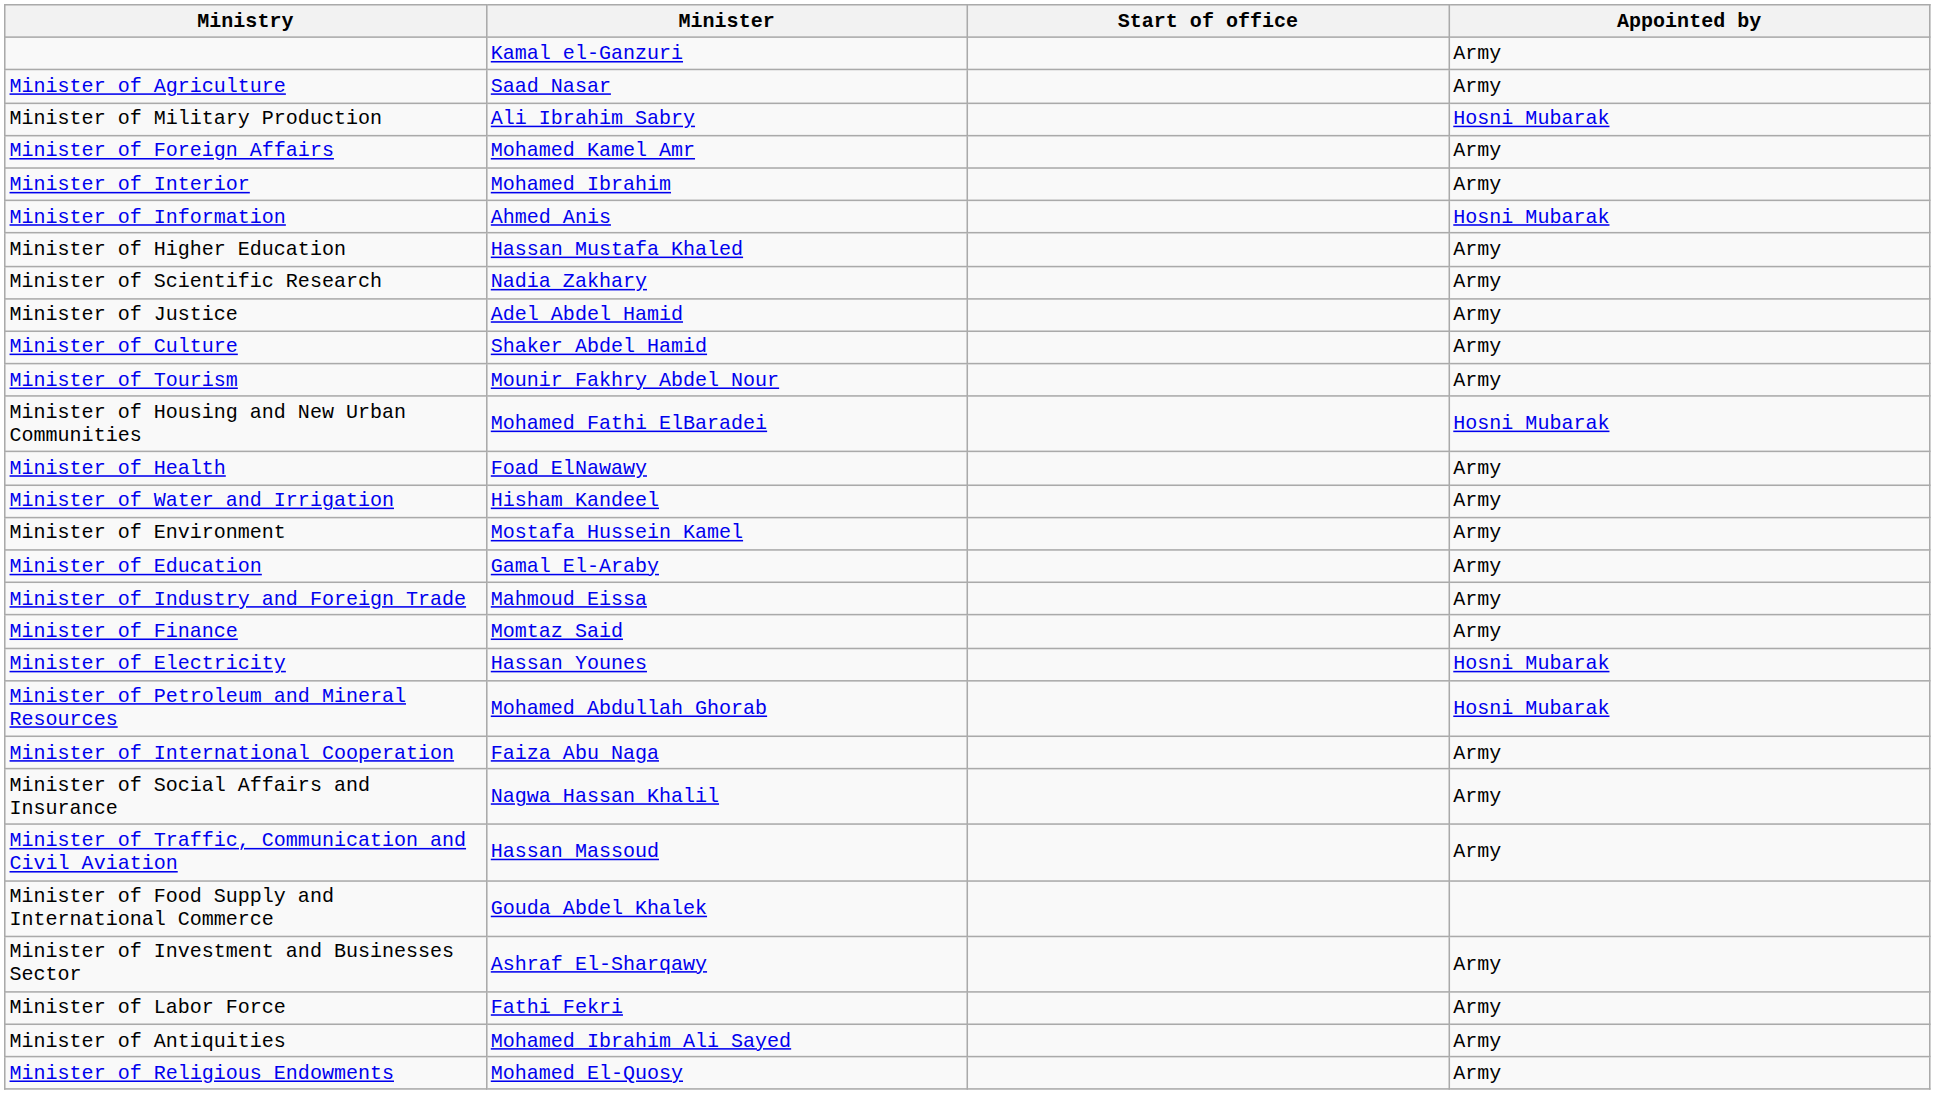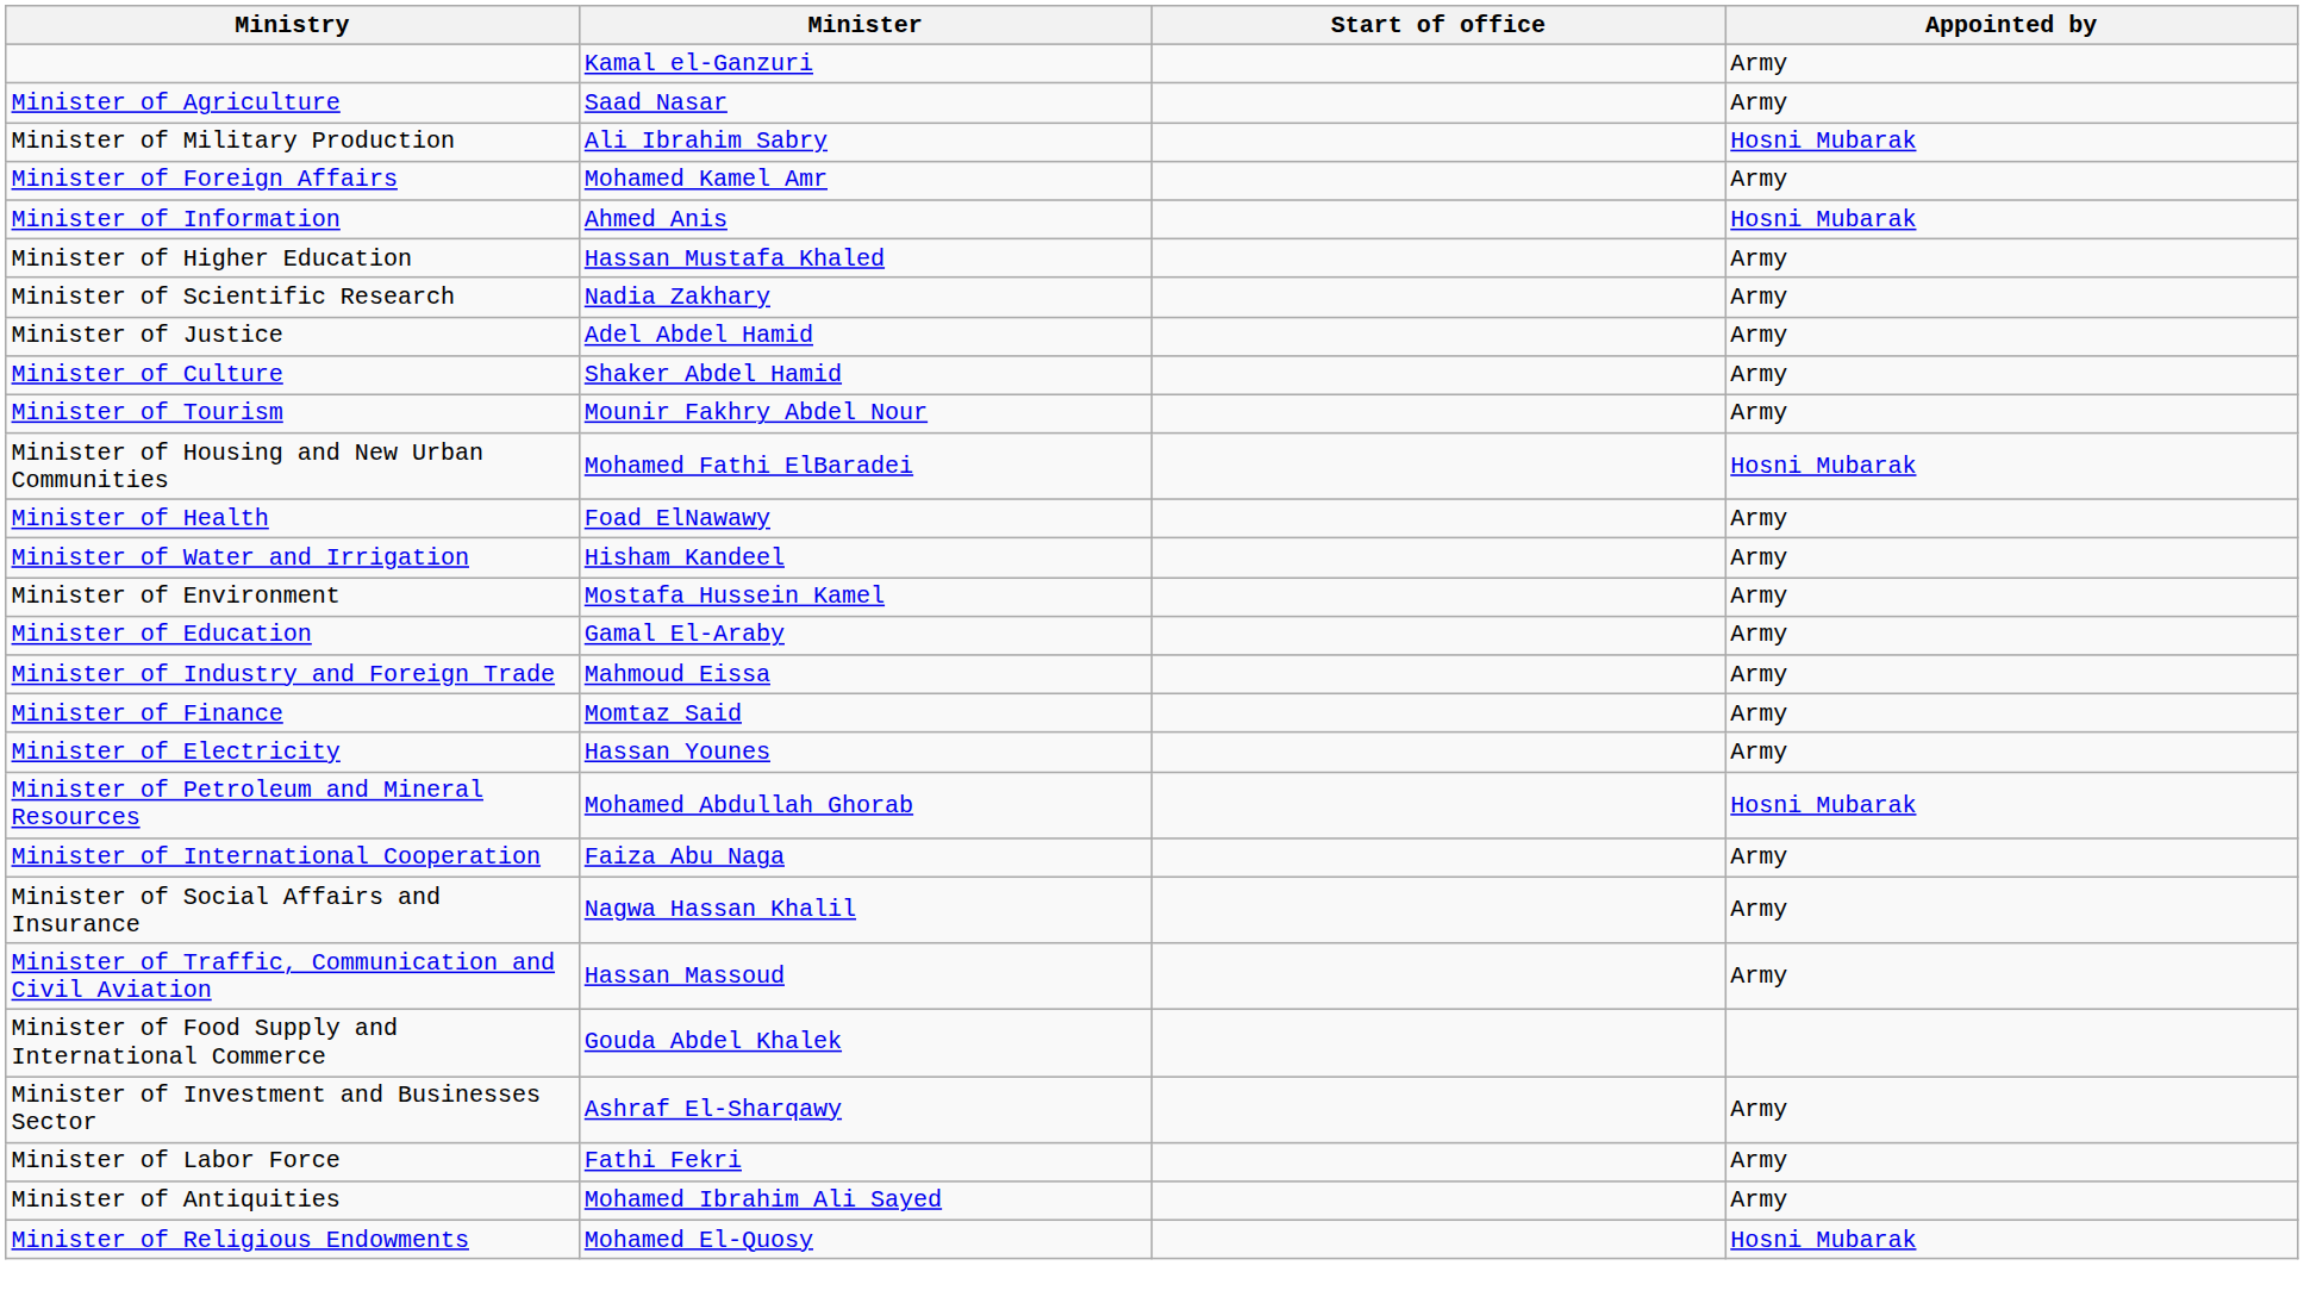 <table class="wikitable sortable">
 <tr>
 <th align=center valign=bottom width="25%">Ministry</th>
 <th align=center valign=bottom width="25%">Minister</th>
 <th align=center valign=bottom width="25%">Start of office</th>
 <th align=center valign=bottom width="25%">Appointed by</th>
 </tr>
 <tr>
 <td></td>
 <td><a href='#'>Kamal el-Ganzuri</a></td>
 <td></td>
 <td>Army</td>
 </tr>
 <tr>
 <td><a href='#'>Minister of Agriculture</a></td>
 <td><a href='#'>Saad Nasar</a></td>
 <td></td>
 <td>Army</td>
 </tr>
 <tr>
 <td>Minister of Military Production</td>
 <td><a href='#'>Ali Ibrahim Sabry</a></td>
 <td></td>
 <td><a href='#'>Hosni Mubarak</a></td>
 </tr>
 <tr>
 <td><a href='#'>Minister of Foreign Affairs</a></td>
 <td><a href='#'>Mohamed Kamel Amr</a></td>
-<td></td>
-<td>Army</td>
-</tr>
-<tr>
-<td><a href='#'>Minister of Interior</a></td>
-<td><a href='#'>Mohamed Ibrahim</a></td>
 <td></td>
 <td>Army</td>
 </tr>
 <tr>
 <td><a href='#'>Minister of Information</a></td>
 <td><a href='#'>Ahmed Anis</a></td>
 <td></td>
 <td><a href='#'>Hosni Mubarak</a></td>
 </tr>
 <tr>
 <td>Minister of Higher Education</td>
 <td><a href='#'>Hassan Mustafa Khaled</a></td>
 <td></td>
 <td>Army</td>
 </tr>
 <tr>
 <td>Minister of Scientific Research</td>
 <td><a href='#'>Nadia Zakhary</a></td>
 <td></td>
 <td>Army</td>
 </tr>
 <tr>
 <td>Minister of Justice</td>
 <td><a href='#'>Adel Abdel Hamid</a></td>
 <td></td>
 <td>Army</td>
 </tr>
 <tr>
 <td><a href='#'>Minister of Culture</a></td>
 <td><a href='#'>Shaker Abdel Hamid</a></td>
 <td></td>
 <td>Army</td>
 </tr>
 <tr>
 <td><a href='#'>Minister of Tourism</a></td>
 <td><a href='#'>Mounir Fakhry Abdel Nour</a></td>
 <td></td>
 <td>Army</td>
 </tr>
 <tr>
 <td>Minister of Housing and New Urban Communities</td>
 <td><a href='#'>Mohamed Fathi ElBaradei</a></td>
 <td></td>
 <td><a href='#'>Hosni Mubarak</a></td>
 </tr>
 <tr>
 <td><a href='#'>Minister of Health</a></td>
 <td><a href='#'>Foad ElNawawy</a></td>
 <td></td>
 <td>Army</td>
 </tr>
 <tr>
 <td><a href='#'>Minister of Water and Irrigation</a></td>
 <td><a href='#'>Hisham Kandeel</a></td>
 <td></td>
 <td>Army</td>
 </tr>
 <tr>
 <td>Minister of Environment</td>
 <td><a href='#'>Mostafa Hussein Kamel</a></td>
 <td></td>
 <td>Army</td>
 </tr>
 <tr>
 <td><a href='#'>Minister of Education</a></td>
 <td><a href='#'>Gamal El-Araby</a></td>
 <td></td>
 <td>Army</td>
 </tr>
 <tr>
 <td><a href='#'>Minister of Industry and Foreign Trade</a></td>
 <td><a href='#'>Mahmoud Eissa</a></td>
 <td></td>
 <td>Army</td>
 </tr>
 <tr>
 <td><a href='#'>Minister of Finance</a></td>
 <td><a href='#'>Momtaz Said</a></td>
 <td></td>
 <td>Army</td>
 </tr>
 <tr>
 <td><a href='#'>Minister of Electricity</a></td>
 <td><a href='#'>Hassan Younes</a></td>
 <td></td>
-<td><a href='#'>Hosni Mubarak</a></td>
+<td>Army</td>
 </tr>
 <tr>
 <td><a href='#'>Minister of Petroleum and Mineral Resources</a></td>
 <td><a href='#'>Mohamed Abdullah Ghorab</a></td>
 <td></td>
 <td><a href='#'>Hosni Mubarak</a></td>
 </tr>
 <tr>
 <td><a href='#'>Minister of International Cooperation</a></td>
 <td><a href='#'>Faiza Abu Naga</a></td>
 <td></td>
 <td>Army</td>
 </tr>
 <tr>
 <td>Minister of Social Affairs and Insurance</td>
 <td><a href='#'>Nagwa Hassan Khalil</a></td>
 <td></td>
 <td>Army</td>
 </tr>
 <tr>
 <td><a href='#'>Minister of Traffic, Communication and Civil Aviation</a></td>
 <td><a href='#'>Hassan Massoud</a></td>
 <td></td>
 <td>Army</td>
 </tr>
 <tr>
 <td>Minister of Food Supply and International Commerce</td>
 <td><a href='#'>Gouda Abdel Khalek</a></td>
 <td></td>
 <td></td>
 </tr>
 <tr>
 <td>Minister of Investment and Businesses Sector</td>
 <td><a href='#'>Ashraf El-Sharqawy</a></td>
 <td></td>
 <td>Army</td>
 </tr>
 <tr>
 <td>Minister of Labor Force</td>
 <td><a href='#'>Fathi Fekri</a></td>
 <td></td>
 <td>Army</td>
 </tr>
 <tr>
 <td>Minister of Antiquities</td>
 <td><a href='#'>Mohamed Ibrahim Ali Sayed</a></td>
 <td></td>
 <td>Army</td>
 </tr>
 <tr>
 <td><a href='#'>Minister of Religious Endowments</a></td>
 <td><a href='#'>Mohamed El-Quosy</a></td>
 <td></td>
-<td>Army</td>
+<td><a href='#'>Hosni Mubarak</a></td>
 </tr>
 </table>
